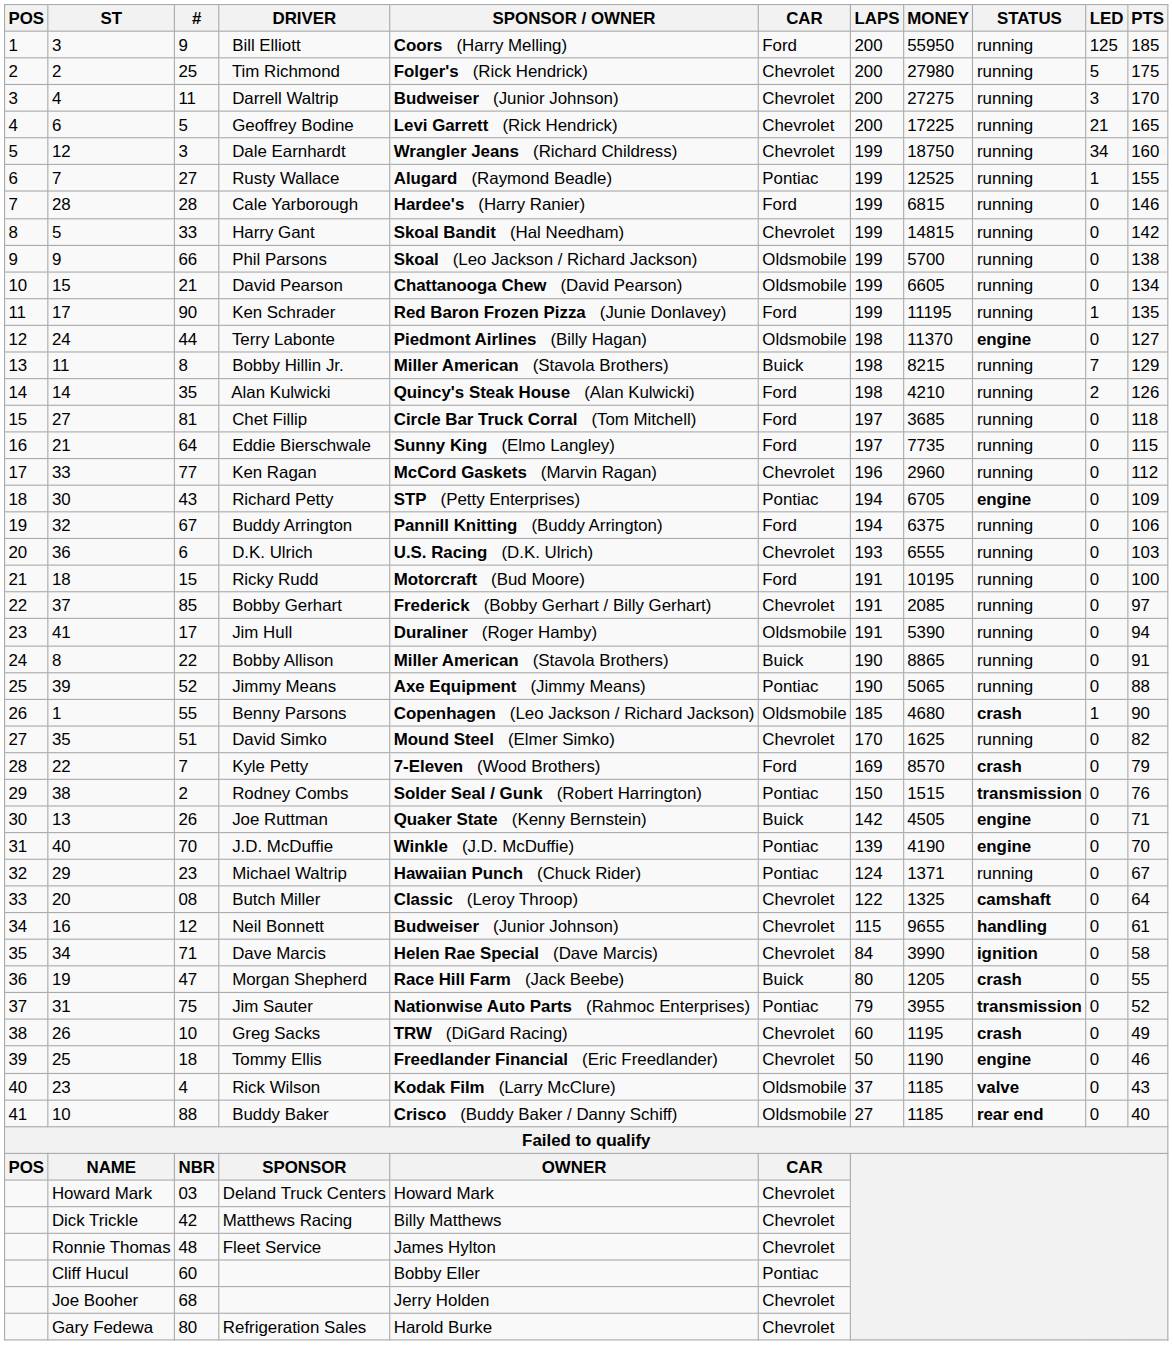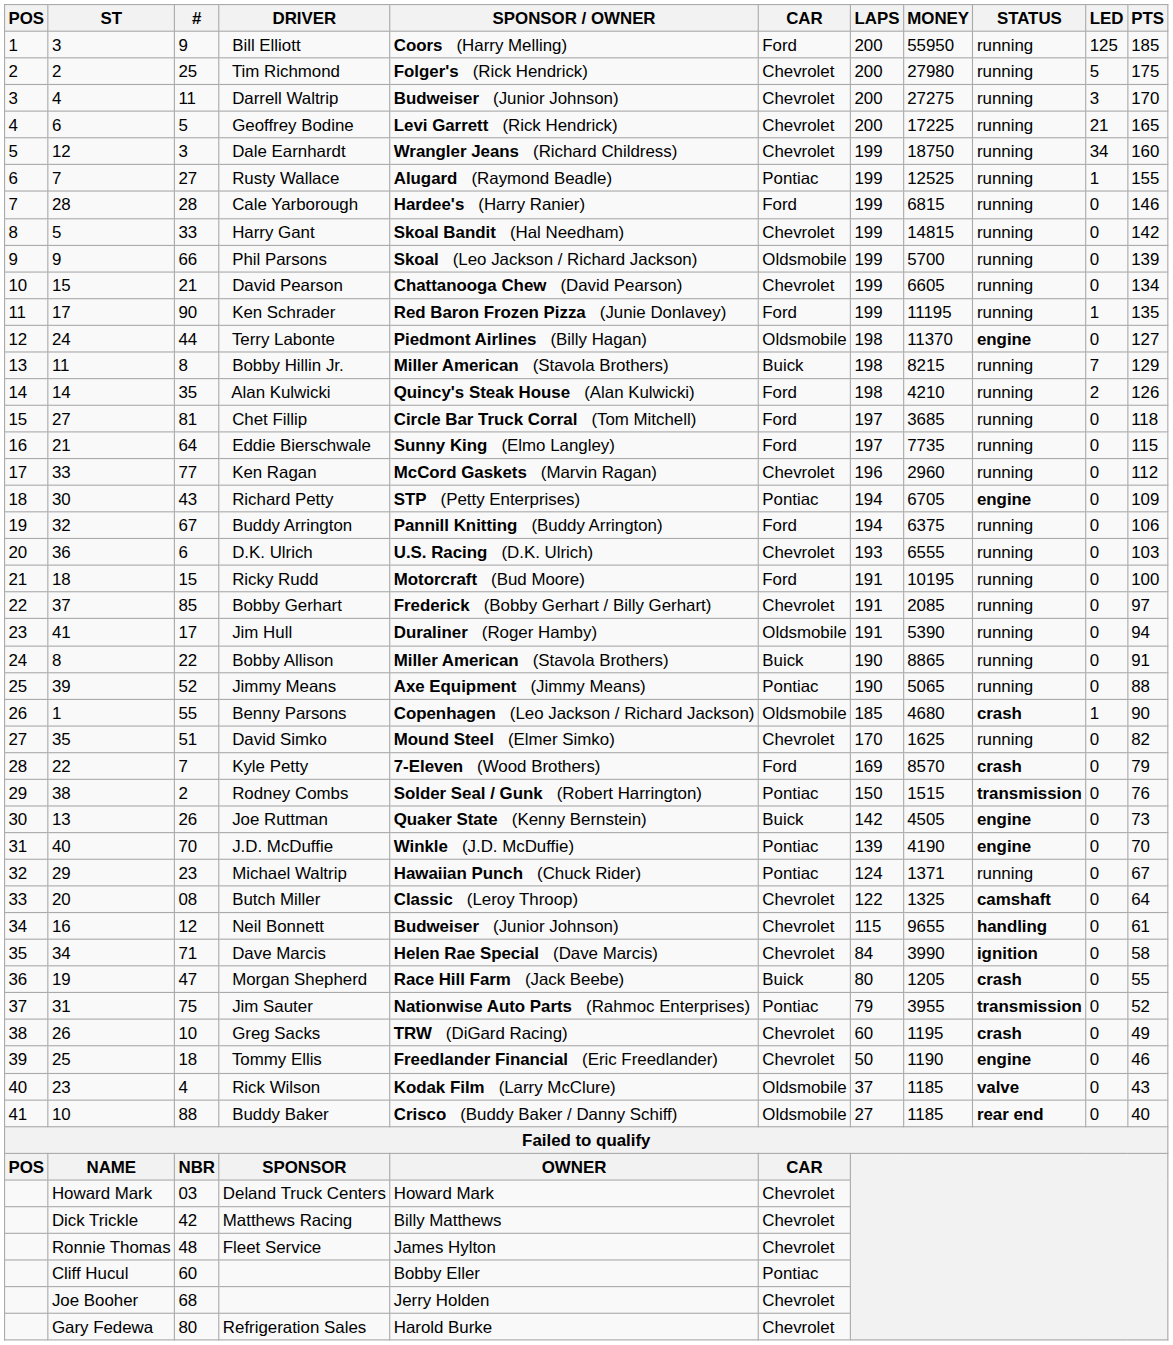 <table class="sortable wikitable" style="font-size:95%">
 <tr>
 <th>POS</th>
 <th>ST</th>
 <th>#</th>
 <th>DRIVER</th>
 <th>SPONSOR / OWNER</th>
 <th>CAR</th>
 <th>LAPS</th>
 <th>MONEY</th>
 <th>STATUS</th>
 <th>LED</th>
 <th>PTS</th>
 </tr>
 <tr>
 <td>1</td>
 <td>3</td>
 <td>9</td>
 <td>  Bill Elliott</td>
 <td><strong>Coors</strong>   (Harry Melling)</td>
 <td>Ford</td>
 <td>200</td>
 <td>55950</td>
 <td>running</td>
 <td>125</td>
 <td>185</td>
 </tr>
 <tr>
 <td>2</td>
 <td>2</td>
 <td>25</td>
 <td>  Tim Richmond</td>
 <td><strong>Folger's</strong>   (Rick Hendrick)</td>
 <td>Chevrolet</td>
 <td>200</td>
 <td>27980</td>
 <td>running</td>
 <td>5</td>
 <td>175</td>
 </tr>
 <tr>
 <td>3</td>
 <td>4</td>
 <td>11</td>
 <td>  Darrell Waltrip</td>
 <td><strong>Budweiser</strong>   (Junior Johnson)</td>
 <td>Chevrolet</td>
 <td>200</td>
 <td>27275</td>
 <td>running</td>
 <td>3</td>
 <td>170</td>
 </tr>
 <tr>
 <td>4</td>
 <td>6</td>
 <td>5</td>
 <td>  Geoffrey Bodine</td>
 <td><strong>Levi Garrett</strong>   (Rick Hendrick)</td>
 <td>Chevrolet</td>
 <td>200</td>
 <td>17225</td>
 <td>running</td>
 <td>21</td>
 <td>165</td>
 </tr>
 <tr>
 <td>5</td>
 <td>12</td>
 <td>3</td>
 <td>  Dale Earnhardt</td>
 <td><strong>Wrangler Jeans</strong>   (Richard Childress)</td>
 <td>Chevrolet</td>
 <td>199</td>
 <td>18750</td>
 <td>running</td>
 <td>34</td>
 <td>160</td>
 </tr>
 <tr>
 <td>6</td>
 <td>7</td>
 <td>27</td>
 <td>  Rusty Wallace</td>
 <td><strong>Alugard</strong>   (Raymond Beadle)</td>
 <td>Pontiac</td>
 <td>199</td>
 <td>12525</td>
 <td>running</td>
 <td>1</td>
 <td>155</td>
 </tr>
 <tr>
 <td>7</td>
 <td>28</td>
 <td>28</td>
 <td>  Cale Yarborough</td>
 <td><strong>Hardee's</strong>   (Harry Ranier)</td>
 <td>Ford</td>
 <td>199</td>
 <td>6815</td>
 <td>running</td>
 <td>0</td>
 <td>146</td>
 </tr>
 <tr>
 <td>8</td>
 <td>5</td>
 <td>33</td>
 <td>  Harry Gant</td>
 <td><strong>Skoal Bandit</strong>   (Hal Needham)</td>
 <td>Chevrolet</td>
 <td>199</td>
 <td>14815</td>
 <td>running</td>
 <td>0</td>
 <td>142</td>
 </tr>
 <tr>
 <td>9</td>
 <td>9</td>
 <td>66</td>
 <td>  Phil Parsons</td>
 <td><strong>Skoal</strong>   (Leo Jackson / Richard Jackson)</td>
 <td>Oldsmobile</td>
 <td>199</td>
 <td>5700</td>
 <td>running</td>
 <td>0</td>
-<td>138</td>
+<td>139</td>
 </tr>
 <tr>
 <td>10</td>
 <td>15</td>
 <td>21</td>
 <td>  David Pearson</td>
 <td><strong>Chattanooga Chew</strong>   (David Pearson)</td>
-<td>Oldsmobile</td>
+<td>Chevrolet</td>
 <td>199</td>
 <td>6605</td>
 <td>running</td>
 <td>0</td>
 <td>134</td>
 </tr>
 <tr>
 <td>11</td>
 <td>17</td>
 <td>90</td>
 <td>  Ken Schrader</td>
 <td><strong>Red Baron Frozen Pizza</strong>   (Junie Donlavey)</td>
 <td>Ford</td>
 <td>199</td>
 <td>11195</td>
 <td>running</td>
 <td>1</td>
 <td>135</td>
 </tr>
 <tr>
 <td>12</td>
 <td>24</td>
 <td>44</td>
 <td>  Terry Labonte</td>
 <td><strong>Piedmont Airlines</strong>   (Billy Hagan)</td>
 <td>Oldsmobile</td>
 <td>198</td>
 <td>11370</td>
 <td><strong>engine</strong></td>
 <td>0</td>
 <td>127</td>
 </tr>
 <tr>
 <td>13</td>
 <td>11</td>
 <td>8</td>
 <td>  Bobby Hillin Jr.</td>
 <td><strong>Miller American</strong>   (Stavola Brothers)</td>
 <td>Buick</td>
 <td>198</td>
 <td>8215</td>
 <td>running</td>
 <td>7</td>
 <td>129</td>
 </tr>
 <tr>
 <td>14</td>
 <td>14</td>
 <td>35</td>
 <td>  Alan Kulwicki</td>
 <td><strong>Quincy's Steak House</strong>   (Alan Kulwicki)</td>
 <td>Ford</td>
 <td>198</td>
 <td>4210</td>
 <td>running</td>
 <td>2</td>
 <td>126</td>
 </tr>
 <tr>
 <td>15</td>
 <td>27</td>
 <td>81</td>
 <td>  Chet Fillip</td>
 <td><strong>Circle Bar Truck Corral</strong>   (Tom Mitchell)</td>
 <td>Ford</td>
 <td>197</td>
 <td>3685</td>
 <td>running</td>
 <td>0</td>
 <td>118</td>
 </tr>
 <tr>
 <td>16</td>
 <td>21</td>
 <td>64</td>
 <td>  Eddie Bierschwale</td>
 <td><strong>Sunny King</strong>   (Elmo Langley)</td>
 <td>Ford</td>
 <td>197</td>
 <td>7735</td>
 <td>running</td>
 <td>0</td>
 <td>115</td>
 </tr>
 <tr>
 <td>17</td>
 <td>33</td>
 <td>77</td>
 <td>  Ken Ragan</td>
 <td><strong>McCord Gaskets</strong>   (Marvin Ragan)</td>
 <td>Chevrolet</td>
 <td>196</td>
 <td>2960</td>
 <td>running</td>
 <td>0</td>
 <td>112</td>
 </tr>
 <tr>
 <td>18</td>
 <td>30</td>
 <td>43</td>
 <td>  Richard Petty</td>
 <td><strong>STP</strong>   (Petty Enterprises)</td>
 <td>Pontiac</td>
 <td>194</td>
 <td>6705</td>
 <td><strong>engine</strong></td>
 <td>0</td>
 <td>109</td>
 </tr>
 <tr>
 <td>19</td>
 <td>32</td>
 <td>67</td>
 <td>  Buddy Arrington</td>
 <td><strong>Pannill Knitting</strong>   (Buddy Arrington)</td>
 <td>Ford</td>
 <td>194</td>
 <td>6375</td>
 <td>running</td>
 <td>0</td>
 <td>106</td>
 </tr>
 <tr>
 <td>20</td>
 <td>36</td>
 <td>6</td>
 <td>  D.K. Ulrich</td>
 <td><strong>U.S. Racing</strong>   (D.K. Ulrich)</td>
 <td>Chevrolet</td>
 <td>193</td>
 <td>6555</td>
 <td>running</td>
 <td>0</td>
 <td>103</td>
 </tr>
 <tr>
 <td>21</td>
 <td>18</td>
 <td>15</td>
 <td>  Ricky Rudd</td>
 <td><strong>Motorcraft</strong>   (Bud Moore)</td>
 <td>Ford</td>
 <td>191</td>
 <td>10195</td>
 <td>running</td>
 <td>0</td>
 <td>100</td>
 </tr>
 <tr>
 <td>22</td>
 <td>37</td>
 <td>85</td>
 <td>  Bobby Gerhart</td>
 <td><strong>Frederick</strong>   (Bobby Gerhart / Billy Gerhart)</td>
 <td>Chevrolet</td>
 <td>191</td>
 <td>2085</td>
 <td>running</td>
 <td>0</td>
 <td>97</td>
 </tr>
 <tr>
 <td>23</td>
 <td>41</td>
 <td>17</td>
 <td>  Jim Hull</td>
 <td><strong>Duraliner</strong>   (Roger Hamby)</td>
 <td>Oldsmobile</td>
 <td>191</td>
 <td>5390</td>
 <td>running</td>
 <td>0</td>
 <td>94</td>
 </tr>
 <tr>
 <td>24</td>
 <td>8</td>
 <td>22</td>
 <td>  Bobby Allison</td>
 <td><strong>Miller American</strong>   (Stavola Brothers)</td>
 <td>Buick</td>
 <td>190</td>
 <td>8865</td>
 <td>running</td>
 <td>0</td>
 <td>91</td>
 </tr>
 <tr>
 <td>25</td>
 <td>39</td>
 <td>52</td>
 <td>  Jimmy Means</td>
 <td><strong>Axe Equipment</strong>   (Jimmy Means)</td>
 <td>Pontiac</td>
 <td>190</td>
 <td>5065</td>
 <td>running</td>
 <td>0</td>
 <td>88</td>
 </tr>
 <tr>
 <td>26</td>
 <td>1</td>
 <td>55</td>
 <td>  Benny Parsons</td>
 <td><strong>Copenhagen</strong>   (Leo Jackson / Richard Jackson)</td>
 <td>Oldsmobile</td>
 <td>185</td>
 <td>4680</td>
 <td><strong>crash</strong></td>
 <td>1</td>
 <td>90</td>
 </tr>
 <tr>
 <td>27</td>
 <td>35</td>
 <td>51</td>
 <td>  David Simko</td>
 <td><strong>Mound Steel</strong>   (Elmer Simko)</td>
 <td>Chevrolet</td>
 <td>170</td>
 <td>1625</td>
 <td>running</td>
 <td>0</td>
 <td>82</td>
 </tr>
 <tr>
 <td>28</td>
 <td>22</td>
 <td>7</td>
 <td>  Kyle Petty</td>
 <td><strong>7-Eleven</strong>   (Wood Brothers)</td>
 <td>Ford</td>
 <td>169</td>
 <td>8570</td>
 <td><strong>crash</strong></td>
 <td>0</td>
 <td>79</td>
 </tr>
 <tr>
 <td>29</td>
 <td>38</td>
 <td>2</td>
 <td>  Rodney Combs</td>
 <td><strong>Solder Seal / Gunk</strong>   (Robert Harrington)</td>
 <td>Pontiac</td>
 <td>150</td>
 <td>1515</td>
 <td><strong>transmission</strong></td>
 <td>0</td>
 <td>76</td>
 </tr>
 <tr>
 <td>30</td>
 <td>13</td>
 <td>26</td>
 <td>  Joe Ruttman</td>
 <td><strong>Quaker State</strong>   (Kenny Bernstein)</td>
 <td>Buick</td>
 <td>142</td>
 <td>4505</td>
 <td><strong>engine</strong></td>
 <td>0</td>
-<td>71</td>
+<td>73</td>
 </tr>
 <tr>
 <td>31</td>
 <td>40</td>
 <td>70</td>
 <td>  J.D. McDuffie</td>
 <td><strong>Winkle</strong>   (J.D. McDuffie)</td>
 <td>Pontiac</td>
 <td>139</td>
 <td>4190</td>
 <td><strong>engine</strong></td>
 <td>0</td>
 <td>70</td>
 </tr>
 <tr>
 <td>32</td>
 <td>29</td>
 <td>23</td>
 <td>  Michael Waltrip</td>
 <td><strong>Hawaiian Punch</strong>   (Chuck Rider)</td>
 <td>Pontiac</td>
 <td>124</td>
 <td>1371</td>
 <td>running</td>
 <td>0</td>
 <td>67</td>
 </tr>
 <tr>
 <td>33</td>
 <td>20</td>
 <td>08</td>
 <td>  Butch Miller</td>
 <td><strong>Classic</strong>   (Leroy Throop)</td>
 <td>Chevrolet</td>
 <td>122</td>
 <td>1325</td>
 <td><strong>camshaft</strong></td>
 <td>0</td>
 <td>64</td>
 </tr>
 <tr>
 <td>34</td>
 <td>16</td>
 <td>12</td>
 <td>  Neil Bonnett</td>
 <td><strong>Budweiser</strong>   (Junior Johnson)</td>
 <td>Chevrolet</td>
 <td>115</td>
 <td>9655</td>
 <td><strong>handling</strong></td>
 <td>0</td>
 <td>61</td>
 </tr>
 <tr>
 <td>35</td>
 <td>34</td>
 <td>71</td>
 <td>  Dave Marcis</td>
 <td><strong>Helen Rae Special</strong>   (Dave Marcis)</td>
 <td>Chevrolet</td>
 <td>84</td>
 <td>3990</td>
 <td><strong>ignition</strong></td>
 <td>0</td>
 <td>58</td>
 </tr>
 <tr>
 <td>36</td>
 <td>19</td>
 <td>47</td>
 <td>  Morgan Shepherd</td>
 <td><strong>Race Hill Farm</strong>   (Jack Beebe)</td>
 <td>Buick</td>
 <td>80</td>
 <td>1205</td>
 <td><strong>crash</strong></td>
 <td>0</td>
 <td>55</td>
 </tr>
 <tr>
 <td>37</td>
 <td>31</td>
 <td>75</td>
 <td>  Jim Sauter</td>
 <td><strong>Nationwise Auto Parts</strong>   (Rahmoc Enterprises)</td>
 <td>Pontiac</td>
 <td>79</td>
 <td>3955</td>
 <td><strong>transmission</strong></td>
 <td>0</td>
 <td>52</td>
 </tr>
 <tr>
 <td>38</td>
 <td>26</td>
 <td>10</td>
 <td>  Greg Sacks</td>
 <td><strong>TRW</strong>   (DiGard Racing)</td>
 <td>Chevrolet</td>
 <td>60</td>
 <td>1195</td>
 <td><strong>crash</strong></td>
 <td>0</td>
 <td>49</td>
 </tr>
 <tr>
 <td>39</td>
 <td>25</td>
 <td>18</td>
 <td>  Tommy Ellis</td>
 <td><strong>Freedlander Financial</strong>   (Eric Freedlander)</td>
 <td>Chevrolet</td>
 <td>50</td>
 <td>1190</td>
 <td><strong>engine</strong></td>
 <td>0</td>
 <td>46</td>
 </tr>
 <tr>
 <td>40</td>
 <td>23</td>
 <td>4</td>
 <td>  Rick Wilson</td>
 <td><strong>Kodak Film</strong>   (Larry McClure)</td>
 <td>Oldsmobile</td>
 <td>37</td>
 <td>1185</td>
 <td><strong>valve</strong></td>
 <td>0</td>
 <td>43</td>
 </tr>
 <tr>
 <td>41</td>
 <td>10</td>
 <td>88</td>
 <td>  Buddy Baker</td>
 <td><strong>Crisco</strong>   (Buddy Baker / Danny Schiff)</td>
 <td>Oldsmobile</td>
 <td>27</td>
 <td>1185</td>
 <td><strong>rear end</strong></td>
 <td>0</td>
 <td>40</td>
 </tr>
 <tr>
 <th colspan="11">Failed to qualify</th>
 </tr>
 <tr>
 <th>POS</th>
 <th>NAME</th>
 <th>NBR</th>
 <th>SPONSOR</th>
 <th>OWNER</th>
 <th>CAR</th>
 <th colspan="5" rowspan="7"></th>
 </tr>
 <tr>
 <td></td>
 <td>Howard Mark</td>
 <td>03</td>
 <td>Deland Truck Centers</td>
 <td>Howard Mark</td>
 <td>Chevrolet</td>
 </tr>
 <tr>
 <td></td>
 <td>Dick Trickle</td>
 <td>42</td>
 <td>Matthews Racing</td>
 <td>Billy Matthews</td>
 <td>Chevrolet</td>
 </tr>
 <tr>
 <td></td>
 <td>Ronnie Thomas</td>
 <td>48</td>
 <td>Fleet Service</td>
 <td>James Hylton</td>
 <td>Chevrolet</td>
 </tr>
 <tr>
 <td></td>
 <td>Cliff Hucul</td>
 <td>60</td>
 <td></td>
 <td>Bobby Eller</td>
 <td>Pontiac</td>
 </tr>
 <tr>
 <td></td>
 <td>Joe Booher</td>
 <td>68</td>
 <td></td>
 <td>Jerry Holden</td>
 <td>Chevrolet</td>
 </tr>
 <tr>
 <td></td>
 <td>Gary Fedewa</td>
 <td>80</td>
 <td>Refrigeration Sales</td>
 <td>Harold Burke</td>
 <td>Chevrolet</td>
 </tr>
 </table>
